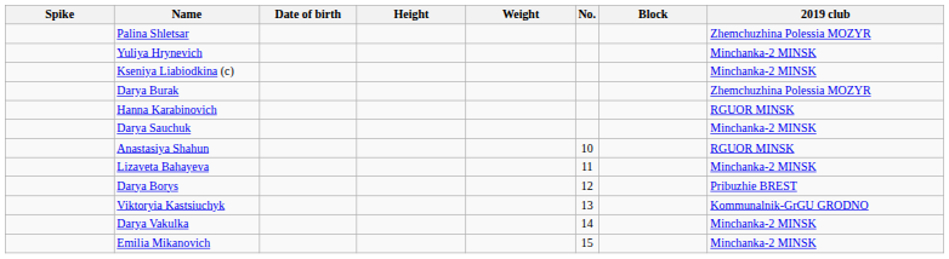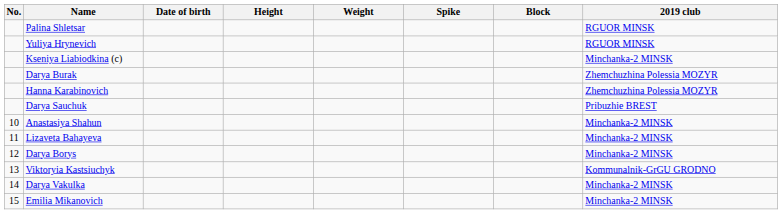 <table class="wikitable sortable" style="font-size:100%; text-align:center;">
 <tr>
-<th style="width:9em">Spike</th>
+<th>No.</th>
 <th style="width:12em">Name</th>
 <th style="width:8em">Date of birth</th>
 <th style="width:9em">Height</th>
 <th style="width:9em">Weight</th>
-<th>No.</th>
+<th style="width:9em">Spike</th>
 <th style="width:9em">Block</th>
 <th style="width:20em">2019 club</th>
 </tr>
 <tr>
 <td></td>
 <td align=left><a href='#'>Palina Shletsar</a></td>
 <td align=right></td>
 <td></td>
 <td></td>
 <td></td>
 <td></td>
-<td align=left> <a href='#'>Zhemchuzhina Polessia MOZYR</a></td>
+<td align=left> <a href='#'>RGUOR MINSK</a></td>
 </tr>
 <tr>
 <td></td>
 <td align=left><a href='#'>Yuliya Hrynevich</a></td>
 <td align=right></td>
 <td></td>
 <td></td>
 <td></td>
 <td></td>
-<td align=left> <a href='#'>Minchanka-2 MINSK</a></td>
+<td align=left> <a href='#'>RGUOR MINSK</a></td>
 </tr>
 <tr>
 <td></td>
 <td align=left><a href='#'>Kseniya Liabiodkina</a> (c)</td>
 <td align=right></td>
 <td></td>
 <td></td>
 <td></td>
 <td></td>
 <td align=left> <a href='#'>Minchanka-2 MINSK</a></td>
 </tr>
 <tr>
 <td></td>
 <td align=left><a href='#'>Darya Burak</a></td>
 <td align=right></td>
 <td></td>
 <td></td>
 <td></td>
 <td></td>
 <td align=left> <a href='#'>Zhemchuzhina Polessia MOZYR</a></td>
 </tr>
 <tr>
 <td></td>
 <td align=left><a href='#'>Hanna Karabinovich</a></td>
 <td align=right></td>
 <td></td>
 <td></td>
 <td></td>
 <td></td>
-<td align=left> <a href='#'>RGUOR MINSK</a></td>
+<td align=left> <a href='#'>Zhemchuzhina Polessia MOZYR</a></td>
 </tr>
 <tr>
 <td></td>
 <td align=left><a href='#'>Darya Sauchuk</a></td>
 <td align=right></td>
 <td></td>
 <td></td>
 <td></td>
 <td></td>
-<td align=left> <a href='#'>Minchanka-2 MINSK</a></td>
+<td align=left> <a href='#'>Pribuzhie BREST</a></td>
 </tr>
 <tr>
-<td></td>
+<td>10</td>
 <td align=left><a href='#'>Anastasiya Shahun</a></td>
 <td align=right></td>
 <td></td>
 <td></td>
-<td>10</td>
 <td></td>
-<td align=left> <a href='#'>RGUOR MINSK</a></td>
+<td></td>
+<td align=left> <a href='#'>Minchanka-2 MINSK</a></td>
 </tr>
 <tr>
-<td></td>
+<td>11</td>
 <td align=left><a href='#'>Lizaveta Bahayeva</a></td>
 <td align=right></td>
 <td></td>
 <td></td>
-<td>11</td>
+<td></td>
 <td></td>
 <td align=left> <a href='#'>Minchanka-2 MINSK</a></td>
 </tr>
 <tr>
-<td></td>
+<td>12</td>
 <td align=left><a href='#'>Darya Borys</a></td>
 <td align=right></td>
 <td></td>
 <td></td>
-<td>12</td>
 <td></td>
-<td align=left> <a href='#'>Pribuzhie BREST</a></td>
+<td></td>
+<td align=left> <a href='#'>Minchanka-2 MINSK</a></td>
 </tr>
 <tr>
-<td></td>
+<td>13</td>
 <td align=left><a href='#'>Viktoryia Kastsiuchyk</a></td>
 <td align=right></td>
 <td></td>
 <td></td>
-<td>13</td>
+<td></td>
 <td></td>
 <td align=left> <a href='#'>Kommunalnik-GrGU GRODNO</a></td>
 </tr>
 <tr>
-<td></td>
+<td>14</td>
 <td align=left><a href='#'>Darya Vakulka</a></td>
 <td align=right></td>
 <td></td>
 <td></td>
-<td>14</td>
+<td></td>
 <td></td>
 <td align=left> <a href='#'>Minchanka-2 MINSK</a></td>
 </tr>
 <tr>
-<td></td>
+<td>15</td>
 <td align=left><a href='#'>Emilia Mikanovich</a></td>
 <td align=right></td>
 <td></td>
 <td></td>
-<td>15</td>
+<td></td>
 <td></td>
 <td align=left> <a href='#'>Minchanka-2 MINSK</a></td>
 </tr>
 </table>
